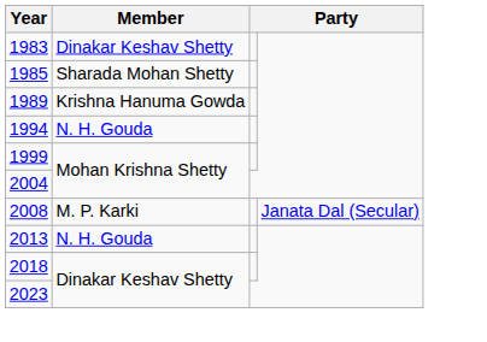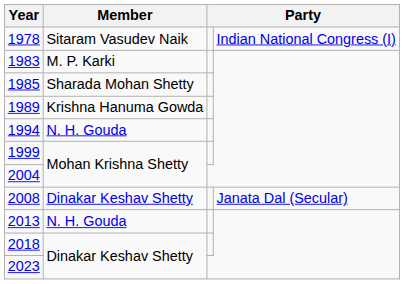 <table class="wikitable sortable">
 <tr>
 <th>Year</th>
 <th>Member</th>
 <th colspan="2">Party</th>
 </tr>
 <tr>
+<td><a href='#'>1978</a></td>
+<td>Sitaram Vasudev Naik</td>
+<td bgcolor=></td>
+<td><a href='#'>Indian National Congress (I)</a></td>
+</tr>
+<tr>
 <td><a href='#'>1983</a></td>
-<td><a href='#'>Dinakar Keshav Shetty</a></td>
+<td>M. P. Karki</td>
 <td></td>
 </tr>
 <tr>
 <td><a href='#'>1985</a></td>
 <td>Sharada Mohan Shetty</td>
 <td></td>
 </tr>
 <tr>
 <td><a href='#'>1989</a></td>
 <td>Krishna Hanuma Gowda</td>
 <td></td>
 </tr>
 <tr>
 <td><a href='#'>1994</a></td>
 <td><a href='#'>N. H. Gouda</a></td>
 <td></td>
 </tr>
 <tr>
 <td><a href='#'>1999</a></td>
 <td rowspan="2">Mohan Krishna Shetty</td>
 <td></td>
 </tr>
 <tr>
 <td><a href='#'>2004</a></td>
 </tr>
 <tr>
 <td><a href='#'>2008</a></td>
-<td>M. P. Karki</td>
+<td><a href='#'>Dinakar Keshav Shetty</a></td>
 <td bgcolor=></td>
 <td><a href='#'>Janata Dal (Secular)</a></td>
 </tr>
 <tr>
 <td><a href='#'>2013</a></td>
 <td><a href='#'>N. H. Gouda</a></td>
 <td></td>
 </tr>
 <tr>
 <td><a href='#'>2018</a></td>
 <td rowspan=2>Dinakar Keshav Shetty</td>
 <td></td>
 </tr>
 <tr>
 <td><a href='#'>2023</a></td>
 </tr>
 </table>
